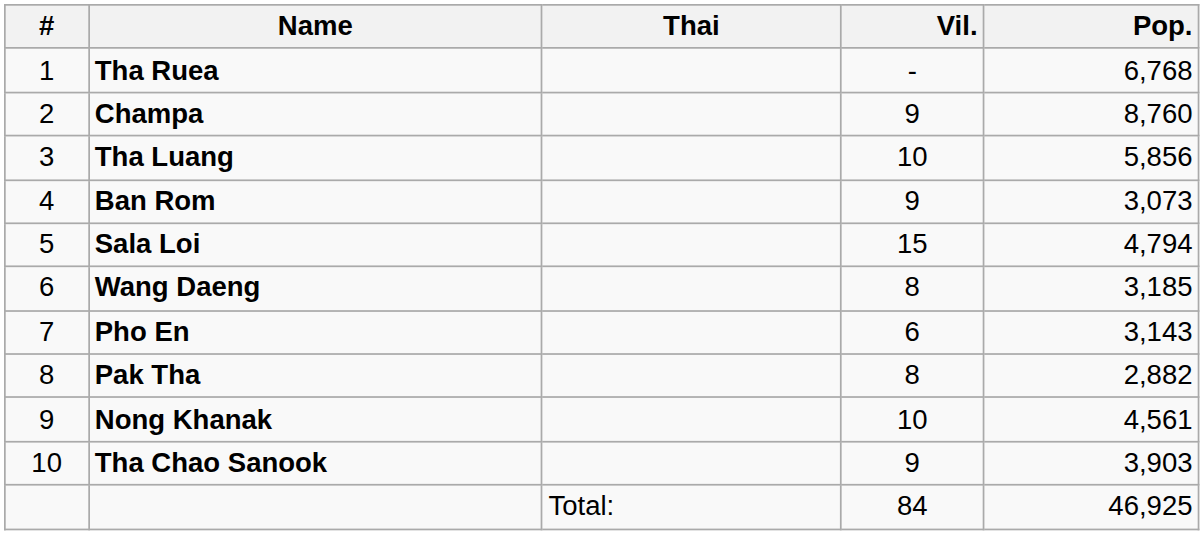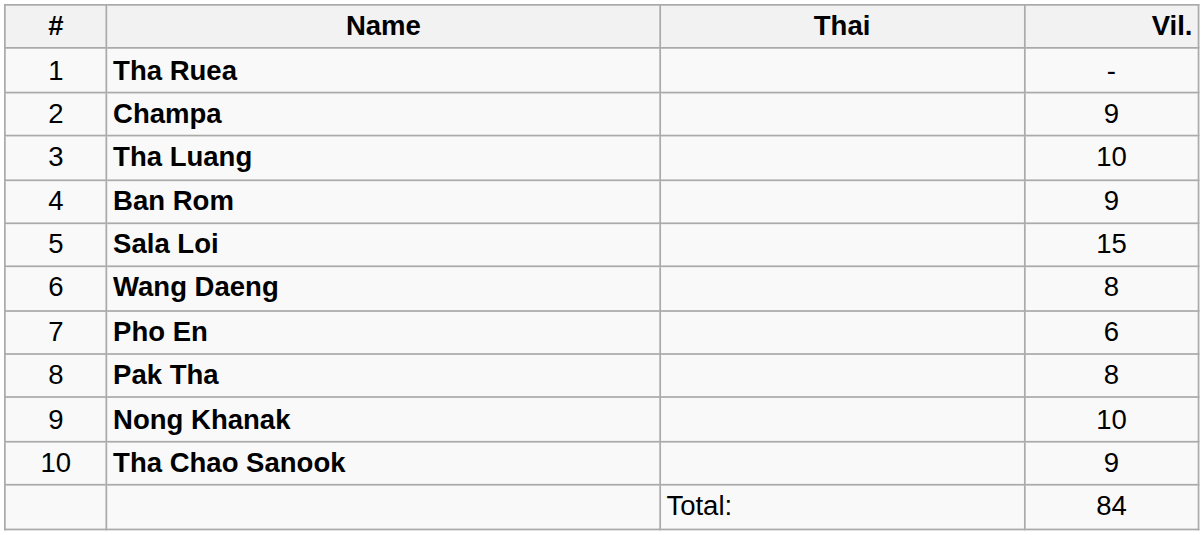 <table class="wikitable sortable" style="width:55%;">
 <tr>
 <th class=unsortable style="width:7%;">#</th>
 <th style="width:38%;"><strong>Name</strong></th>
 <th style="width:25%;"><strong>Thai</strong></th>
 <th style="width:12%; text-align:right;"><strong>Vil.</strong></th>
-<th style="width:18%; text-align:right;"><strong>Pop.</strong></th>
 </tr>
 <tr>
 <td style="text-align:center;">1</td>
 <td><strong>Tha Ruea</strong></td>
 <td><span></span></td>
 <td style="text-align:center;">-</td>
-<td style="text-align:right;">6,768</td>
 </tr>
 <tr>
 <td style="text-align:center;">2</td>
 <td><strong>Champa</strong></td>
 <td><span></span></td>
 <td style="text-align:center;">9</td>
-<td style="text-align:right;">8,760</td>
 </tr>
 <tr>
 <td style="text-align:center;">3</td>
 <td><strong>Tha Luang</strong></td>
 <td><span></span></td>
 <td style="text-align:center;">10</td>
-<td style="text-align:right;">5,856</td>
 </tr>
 <tr>
 <td style="text-align:center;">4</td>
 <td><strong>Ban Rom</strong></td>
 <td><span></span></td>
 <td style="text-align:center;">9</td>
-<td style="text-align:right;">3,073</td>
 </tr>
 <tr>
 <td style="text-align:center;">5</td>
 <td><strong>Sala Loi</strong></td>
 <td><span></span></td>
 <td style="text-align:center;">15</td>
-<td style="text-align:right;">4,794</td>
 </tr>
 <tr>
 <td style="text-align:center;">6</td>
 <td><strong>Wang Daeng</strong></td>
 <td><span></span></td>
 <td style="text-align:center;">8</td>
-<td style="text-align:right;">3,185</td>
 </tr>
 <tr>
 <td style="text-align:center;">7</td>
 <td><strong>Pho En</strong></td>
 <td><span></span></td>
 <td style="text-align:center;">6</td>
-<td style="text-align:right;">3,143</td>
 </tr>
 <tr>
 <td style="text-align:center;">8</td>
 <td><strong>Pak Tha</strong></td>
 <td><span></span></td>
 <td style="text-align:center;">8</td>
-<td style="text-align:right;">2,882</td>
 </tr>
 <tr>
 <td style="text-align:center;">9</td>
 <td><strong>Nong Khanak</strong></td>
 <td><span></span></td>
 <td style="text-align:center;">10</td>
-<td style="text-align:right;">4,561</td>
 </tr>
 <tr>
 <td style="text-align:center;">10</td>
 <td><strong>Tha Chao Sanook</strong></td>
 <td><span></span></td>
 <td style="text-align:center;">9</td>
-<td style="text-align:right;">3,903</td>
 </tr>
 <tr class="sortbottom">
 <td></td>
 <td></td>
 <td>Total:</td>
 <td style="text-align:center;">84</td>
-<td style="text-align:right;">46,925</td>
 </tr>
 </table>
